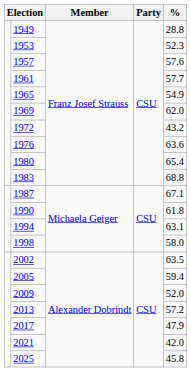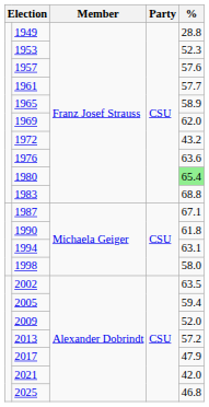 <table class=wikitable>
 <tr>
 <th colspan=2>Election</th>
 <th>Member</th>
 <th>Party</th>
 <th>%</th>
 </tr>
 <tr>
 <td rowspan=10 bgcolor=></td>
 <td><a href='#'>1949</a></td>
 <td rowspan=10><a href='#'>Franz Josef Strauss</a></td>
 <td rowspan=10><a href='#'>CSU</a></td>
 <td align=right>28.8</td>
 </tr>
 <tr>
 <td><a href='#'>1953</a></td>
 <td align=right>52.3</td>
 </tr>
 <tr>
 <td><a href='#'>1957</a></td>
 <td align=right>57.6</td>
 </tr>
 <tr>
 <td><a href='#'>1961</a></td>
 <td align=right>57.7</td>
 </tr>
 <tr>
 <td><a href='#'>1965</a></td>
-<td align=right>54.9</td>
+<td align=right>58.9</td>
 </tr>
 <tr>
 <td><a href='#'>1969</a></td>
 <td align=right>62.0</td>
 </tr>
 <tr>
 <td><a href='#'>1972</a></td>
 <td align=right>43.2</td>
 </tr>
 <tr>
 <td><a href='#'>1976</a></td>
 <td align=right>63.6</td>
 </tr>
 <tr>
 <td><a href='#'>1980</a></td>
-<td align=right>65.4</td>
+<td align=right style="background: lightgreen;">65.4</td>
 </tr>
 <tr>
 <td><a href='#'>1983</a></td>
 <td align=right>68.8</td>
 </tr>
 <tr>
 <td rowspan=4 bgcolor=></td>
 <td><a href='#'>1987</a></td>
 <td rowspan=4><a href='#'>Michaela Geiger</a></td>
 <td rowspan=4><a href='#'>CSU</a></td>
 <td align=right>67.1</td>
 </tr>
 <tr>
 <td><a href='#'>1990</a></td>
 <td align=right>61.8</td>
 </tr>
 <tr>
 <td><a href='#'>1994</a></td>
 <td align=right>63.1</td>
 </tr>
 <tr>
 <td><a href='#'>1998</a></td>
 <td align=right>58.0</td>
 </tr>
 <tr>
 <td rowspan=7 bgcolor=></td>
 <td><a href='#'>2002</a></td>
 <td rowspan=7><a href='#'>Alexander Dobrindt</a></td>
 <td rowspan=7><a href='#'>CSU</a></td>
 <td align=right>63.5</td>
 </tr>
 <tr>
 <td><a href='#'>2005</a></td>
 <td align=right>59.4</td>
 </tr>
 <tr>
 <td><a href='#'>2009</a></td>
 <td align=right>52.0</td>
 </tr>
 <tr>
 <td><a href='#'>2013</a></td>
 <td align=right>57.2</td>
 </tr>
 <tr>
 <td><a href='#'>2017</a></td>
 <td align=right>47.9</td>
 </tr>
 <tr>
 <td><a href='#'>2021</a></td>
 <td align=right>42.0</td>
 </tr>
 <tr>
 <td><a href='#'>2025</a></td>
-<td align=right>45.8</td>
+<td align=right>46.8</td>
 </tr>
 </table>
